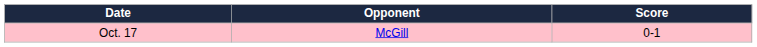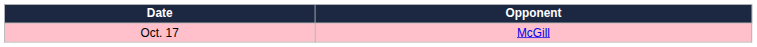 <table class="wikitable" width="80%">
 <tr align="center"  style=" background:#1c2841; color:white;">
 <td><strong>Date</strong></td>
 <td><strong>Opponent</strong></td>
-<td><strong>Score</strong></td>
 </tr>
 <tr align="center" bgcolor="pink">
 <td>Oct. 17</td>
 <td><a href='#'>McGill</a></td>
-<td>0-1</td>
 </tr>
 </table>
